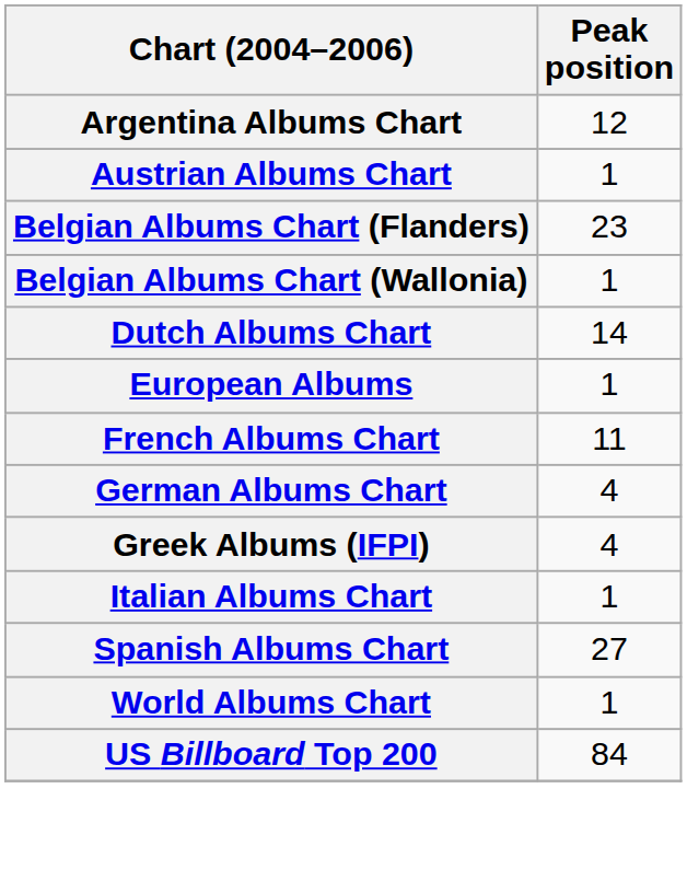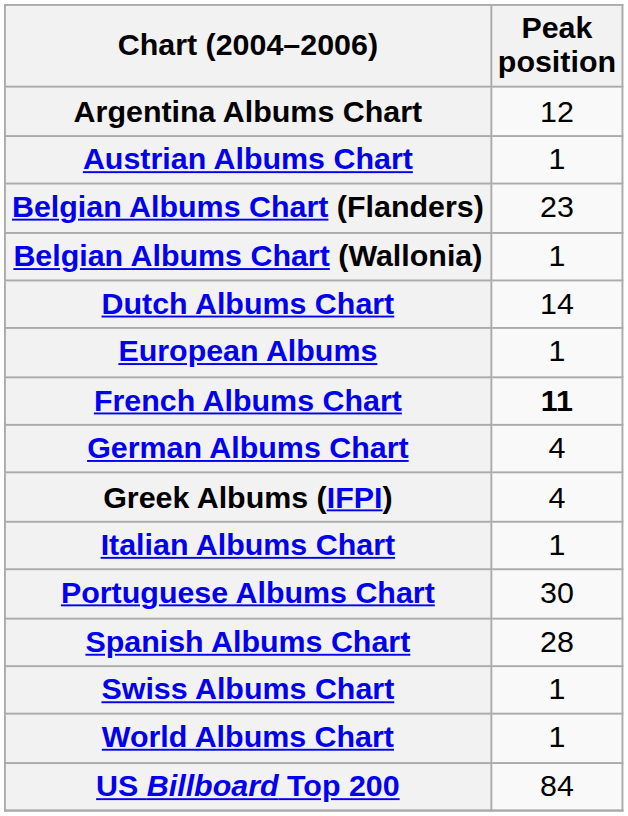 <table class="wikitable sortable plainrowheaders">
 <tr>
 <th>Chart (2004–2006)</th>
 <th>Peak<br>position</th>
 </tr>
 <tr>
 <th scope="row">Argentina Albums Chart</th>
 <td align="center">12</td>
 </tr>
 <tr>
 <th scope="row"><a href='#'>Austrian Albums Chart</a></th>
 <td align="center">1</td>
 </tr>
 <tr>
 <th scope="row"><a href='#'>Belgian Albums Chart</a> (Flanders)</th>
 <td align="center">23</td>
 </tr>
 <tr>
 <th scope="row"><a href='#'>Belgian Albums Chart</a> (Wallonia)</th>
 <td align="center">1</td>
 </tr>
 <tr>
 <th scope="row"><a href='#'>Dutch Albums Chart</a></th>
 <td align="center">14</td>
 </tr>
 <tr>
 <th scope="row"><a href='#'>European Albums</a></th>
 <td align="center">1</td>
 </tr>
 <tr>
 <th scope="row"><a href='#'>French Albums Chart</a></th>
-<td align="center">11</td>
+<td align="center"><strong>11</strong></td>
 </tr>
 <tr>
 <th scope="row"><a href='#'>German Albums Chart</a></th>
 <td align="center">4</td>
 </tr>
 <tr>
 <th scope="row">Greek Albums (<a href='#'>IFPI</a>)</th>
 <td align="center">4</td>
 </tr>
 <tr>
 <th scope="row"><a href='#'>Italian Albums Chart</a></th>
 <td align="center">1</td>
 </tr>
 <tr>
+<th scope="row"><a href='#'>Portuguese Albums Chart</a></th>
+<td align="center">30</td>
+</tr>
+<tr>
 <th scope="row"><a href='#'>Spanish Albums Chart</a></th>
-<td align="center">27</td>
+<td align="center">28</td>
+</tr>
+<tr>
+<th scope="row"><a href='#'>Swiss Albums Chart</a></th>
+<td align="center">1</td>
 </tr>
 <tr>
 <th scope="row"><a href='#'>World Albums Chart</a></th>
 <td align="center">1</td>
 </tr>
 <tr>
 <th scope="row"><a href='#'>US <em>Billboard</em> Top 200</a></th>
 <td align="center">84</td>
 </tr>
 <tr>
 </tr>
 </table>
